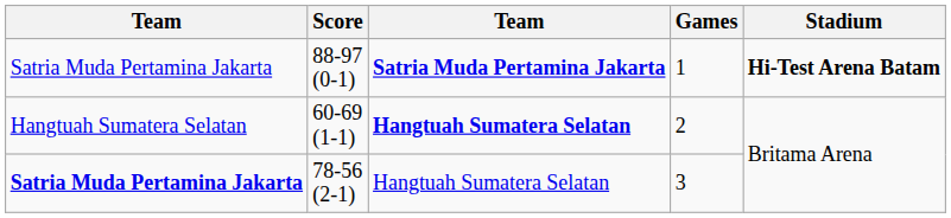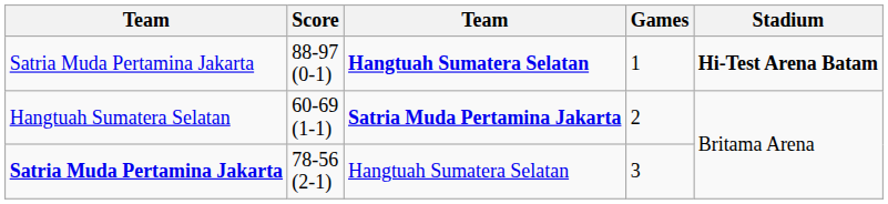 <table class="wikitable">
 <tr>
 <th>Team</th>
 <th>Score</th>
 <th>Team</th>
 <th>Games</th>
 <th>Stadium</th>
 </tr>
 <tr>
 <td><a href='#'>Satria Muda Pertamina Jakarta</a></td>
 <td>88-97<br>(0-1)</td>
-<td><strong><a href='#'>Satria Muda Pertamina Jakarta</a></strong></td>
+<td><a href='#'><strong>Hangtuah Sumatera Selatan</strong></a></td>
 <td>1</td>
 <td><strong>Hi-Test Arena Batam</strong></td>
 </tr>
 <tr>
 <td><a href='#'>Hangtuah Sumatera Selatan</a></td>
 <td>60-69<br>(1-1)</td>
-<td><a href='#'><strong>Hangtuah Sumatera Selatan</strong></a></td>
+<td><strong><a href='#'>Satria Muda Pertamina Jakarta</a></strong></td>
 <td>2</td>
 <td rowspan="2">Britama Arena</td>
 </tr>
 <tr>
 <td><strong><a href='#'>Satria Muda Pertamina Jakarta</a></strong></td>
 <td>78-56<br>(2-1)</td>
 <td><a href='#'>Hangtuah Sumatera Selatan</a></td>
 <td>3</td>
 </tr>
 </table>
